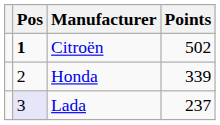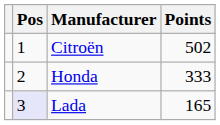 <table class="wikitable" style="font-size: 95%;">
 <tr>
 <th></th>
 <th>Pos</th>
 <th>Manufacturer</th>
 <th>Points</th>
 </tr>
 <tr>
 <td align="left"></td>
-<td><strong>1</strong></td>
+<td>1</td>
 <td> <a href='#'>Citroën</a></td>
 <td align="right">502</td>
 </tr>
 <tr>
 <td align="left"></td>
 <td>2</td>
 <td> <a href='#'>Honda</a></td>
-<td align="right">339</td>
+<td align="right">333</td>
 </tr>
 <tr>
 <td align="left"></td>
 <td style="background: lavender;">3</td>
 <td> <a href='#'>Lada</a></td>
-<td align="right">237</td>
+<td align="right">165</td>
 </tr>
 </table>
